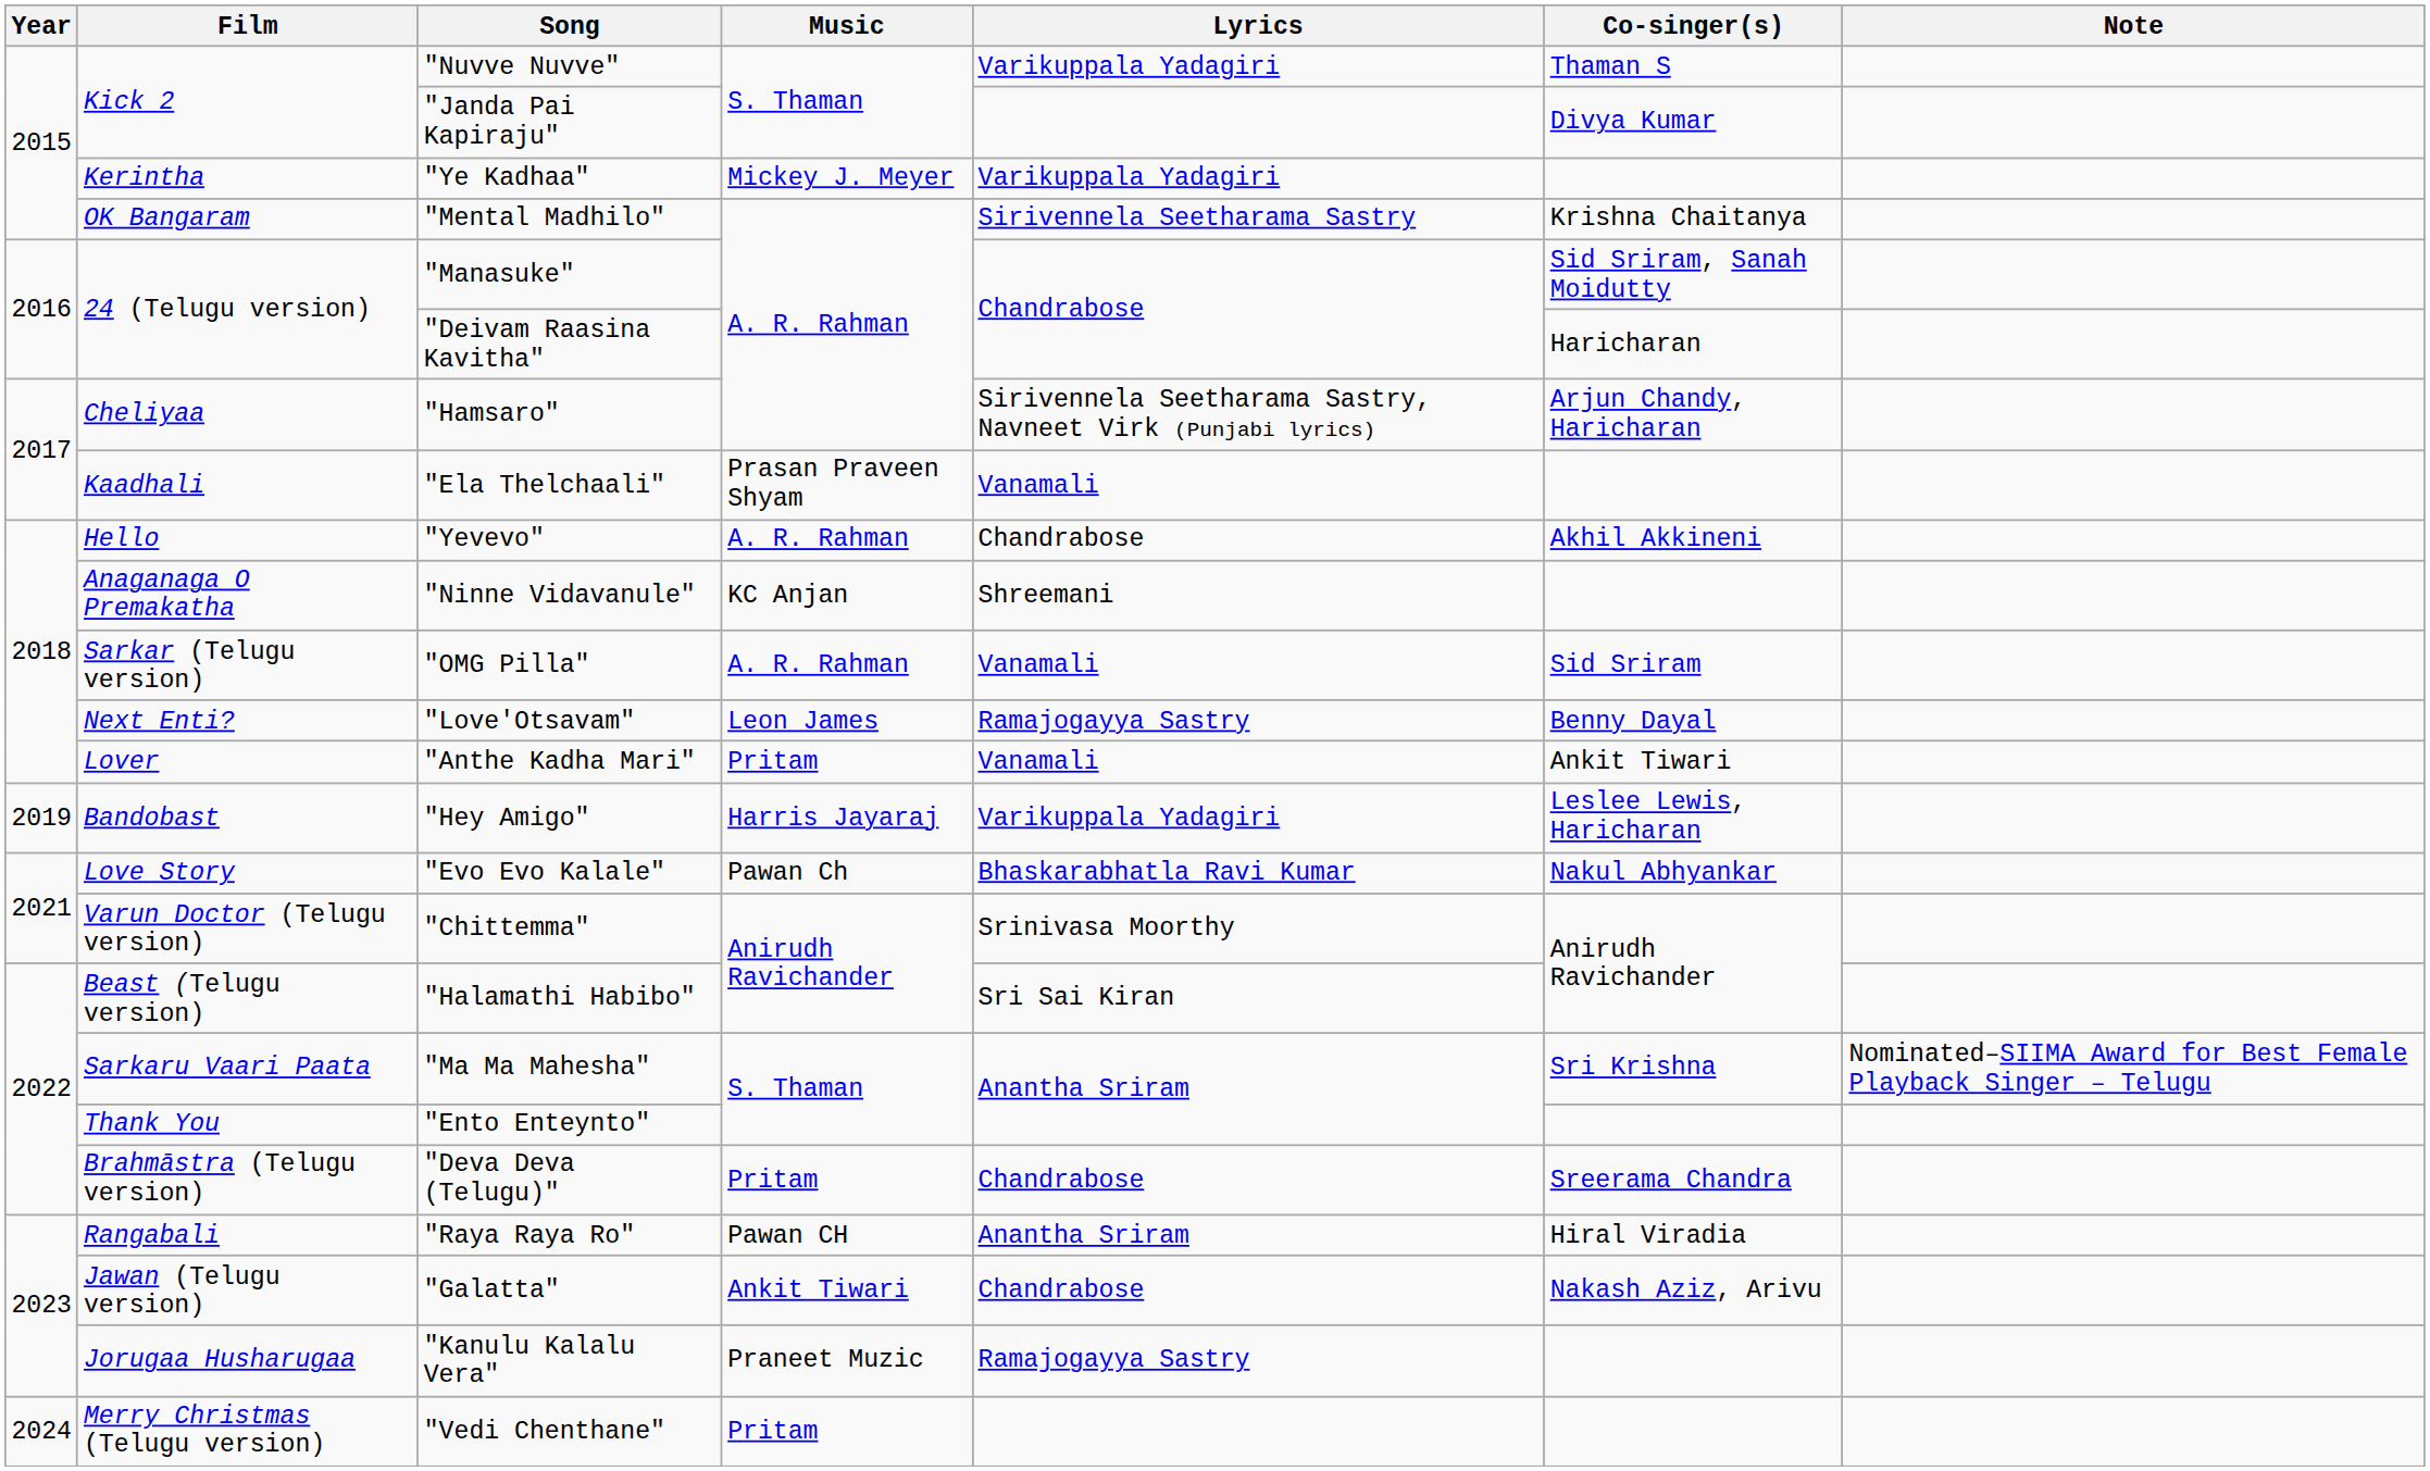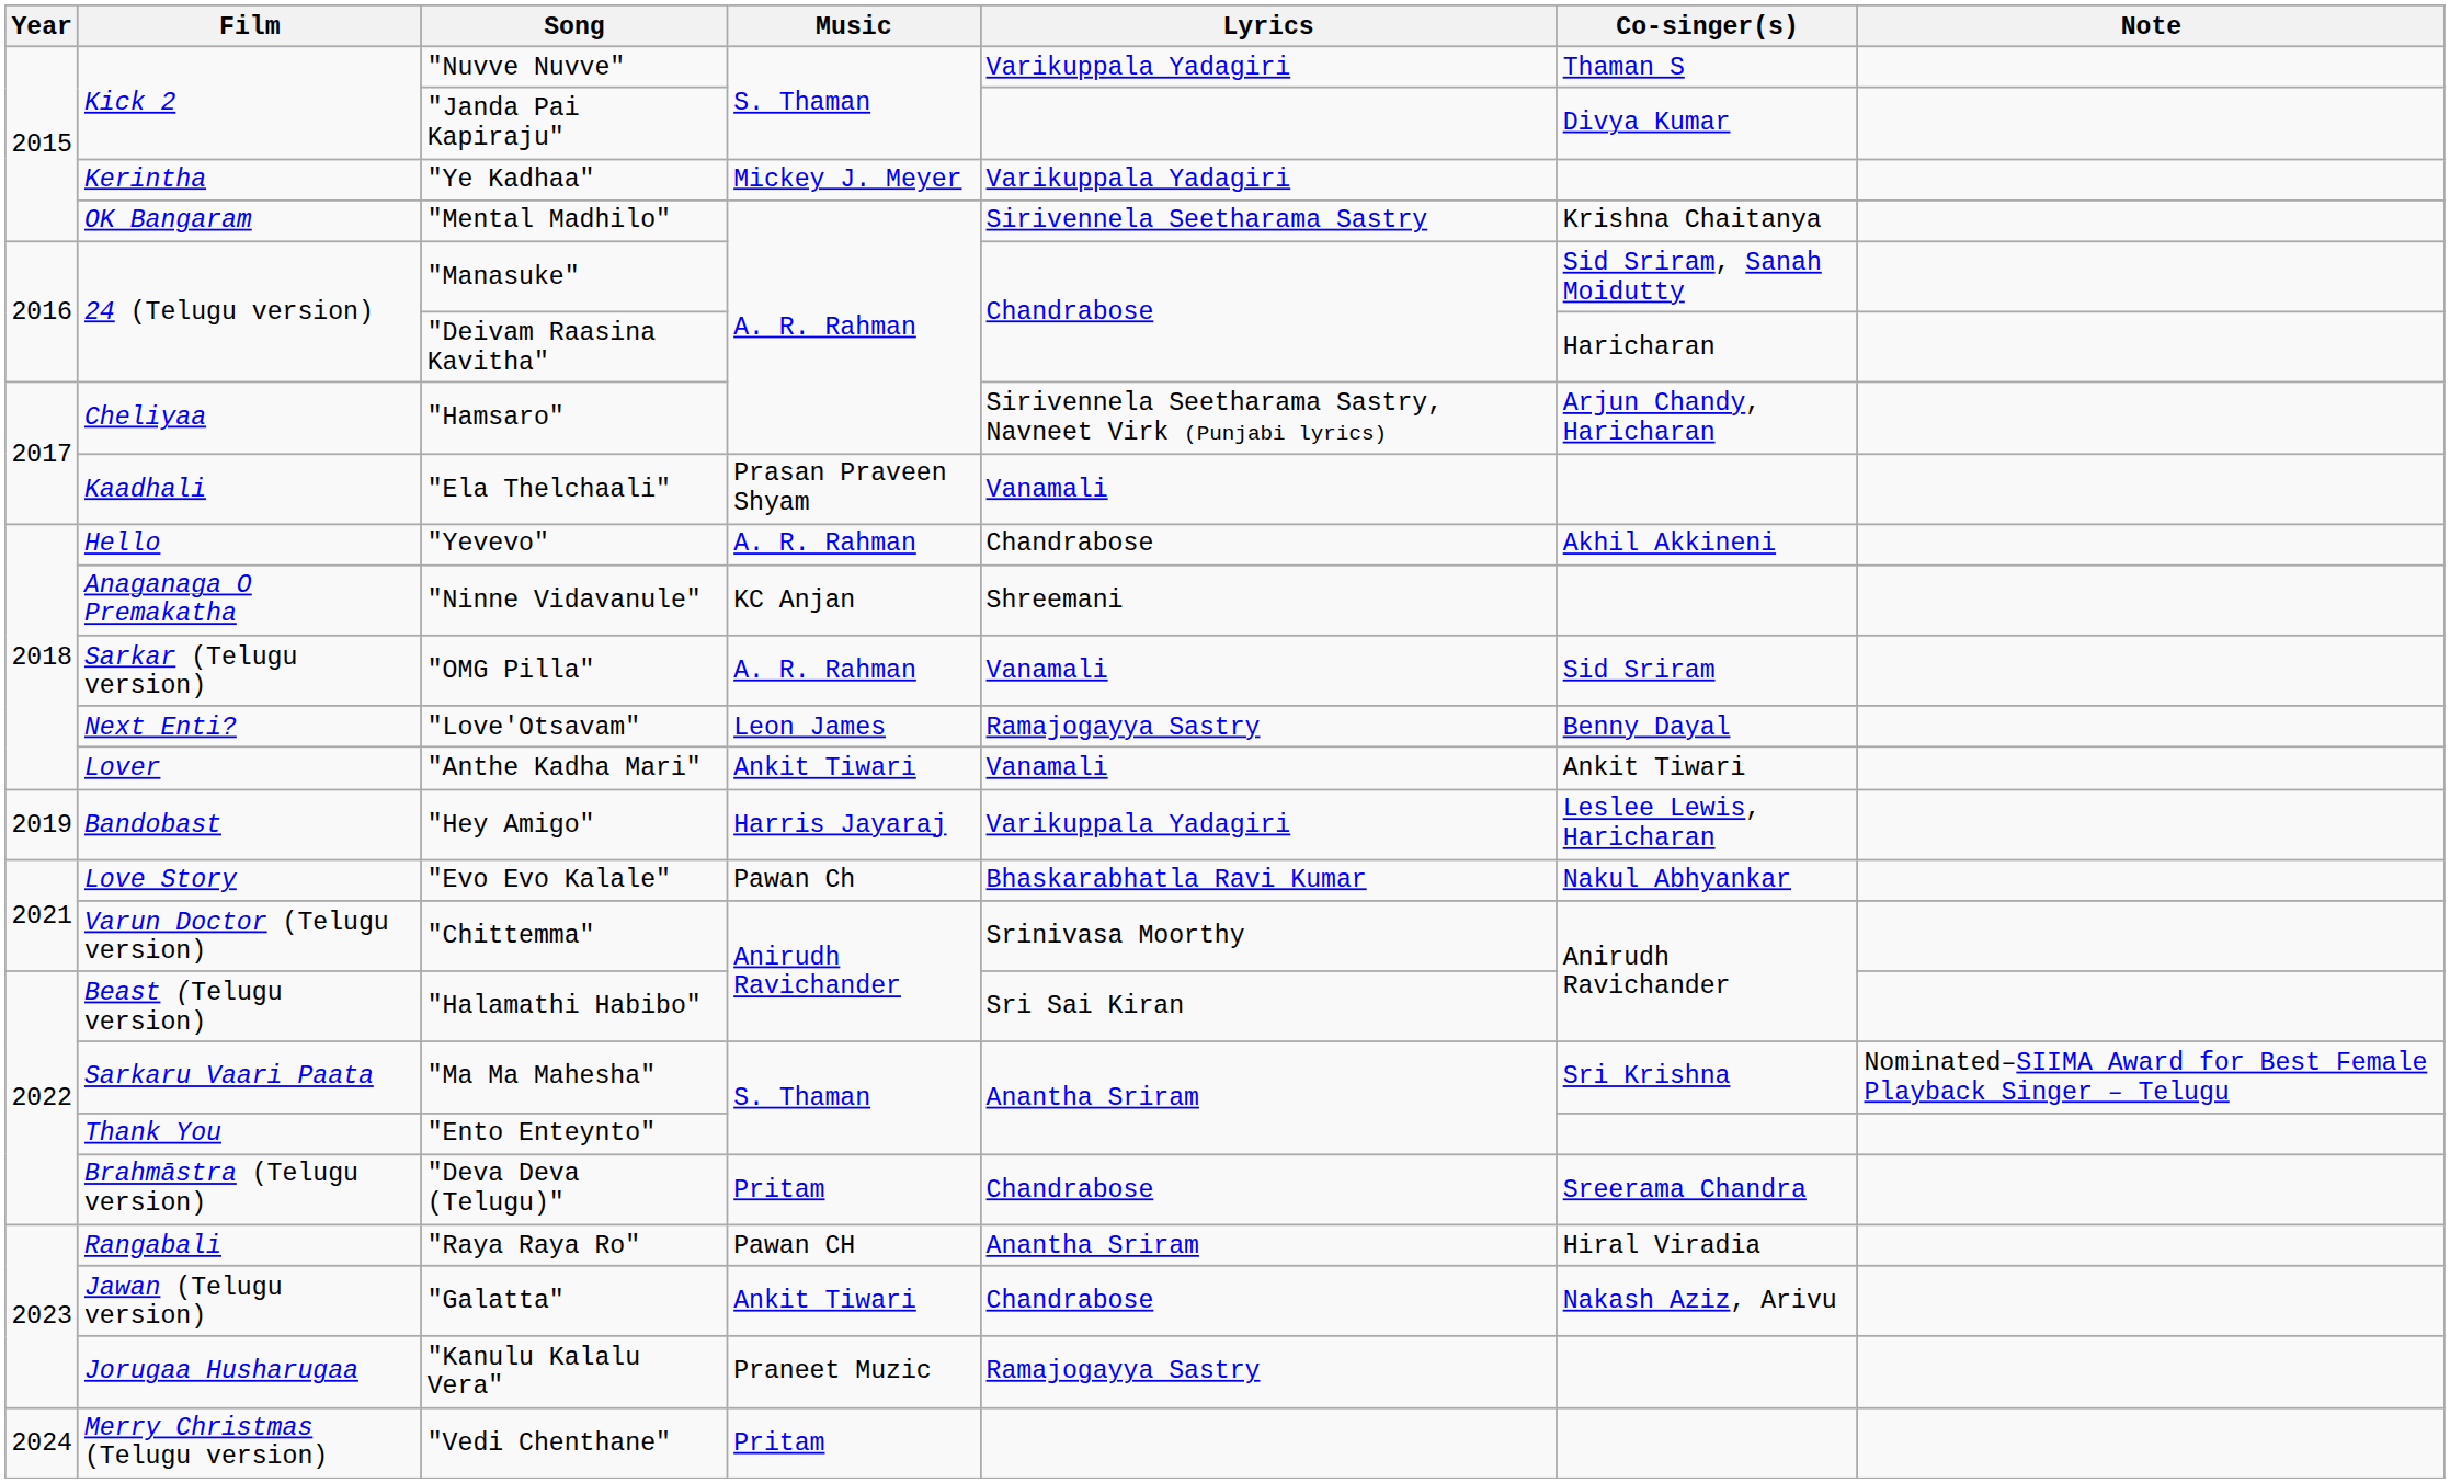 <table class="wikitable">
 <tr>
 <th>Year</th>
 <th>Film</th>
 <th>Song</th>
 <th>Music</th>
 <th>Lyrics</th>
 <th>Co-singer(s)</th>
 <th>Note</th>
 </tr>
 <tr>
 <td rowspan="4">2015</td>
 <td rowspan="2"><em><a href='#'>Kick 2</a></em></td>
 <td>"Nuvve Nuvve"</td>
 <td rowspan="2"><a href='#'>S. Thaman</a></td>
 <td><a href='#'>Varikuppala Yadagiri</a></td>
 <td><a href='#'>Thaman S</a></td>
 <td></td>
 </tr>
 <tr>
 <td>"Janda Pai Kapiraju"</td>
 <td></td>
 <td><a href='#'>Divya Kumar</a></td>
 <td></td>
 </tr>
 <tr>
 <td><em><a href='#'>Kerintha</a></em></td>
 <td>"Ye Kadhaa"</td>
 <td><a href='#'>Mickey J. Meyer</a></td>
 <td><a href='#'>Varikuppala Yadagiri</a></td>
 <td></td>
 <td></td>
 </tr>
 <tr>
 <td><em><a href='#'>OK Bangaram</a></em></td>
 <td>"Mental Madhilo"</td>
 <td rowspan="4"><a href='#'>A. R. Rahman</a></td>
 <td><a href='#'>Sirivennela Seetharama Sastry</a></td>
 <td>Krishna Chaitanya</td>
 <td></td>
 </tr>
 <tr>
 <td rowspan="2">2016</td>
 <td rowspan="2"><em><a href='#'>24</a></em> (Telugu version)</td>
 <td>"Manasuke"</td>
 <td rowspan="2"><a href='#'>Chandrabose</a></td>
 <td><a href='#'>Sid Sriram</a>, <a href='#'>Sanah Moidutty</a></td>
 <td></td>
 </tr>
 <tr>
 <td>"Deivam Raasina Kavitha"</td>
 <td>Haricharan</td>
 <td></td>
 </tr>
 <tr>
 <td rowspan="2">2017</td>
 <td><em><a href='#'>Cheliyaa</a></em></td>
 <td>"Hamsaro"</td>
 <td>Sirivennela Seetharama Sastry, Navneet Virk <small>(Punjabi lyrics)</small></td>
 <td><a href='#'>Arjun Chandy</a>, <a href='#'>Haricharan</a></td>
 <td></td>
 </tr>
 <tr>
 <td><em><a href='#'>Kaadhali</a></em></td>
 <td>"Ela Thelchaali"</td>
 <td>Prasan Praveen Shyam</td>
 <td><a href='#'>Vanamali</a></td>
 <td></td>
 <td></td>
 </tr>
 <tr>
 <td rowspan="5">2018</td>
 <td><em><a href='#'>Hello</a></em></td>
 <td>"Yevevo"</td>
 <td><a href='#'>A. R. Rahman</a></td>
 <td>Chandrabose</td>
 <td><a href='#'>Akhil Akkineni</a></td>
 <td></td>
 </tr>
 <tr>
 <td><em><a href='#'>Anaganaga O Premakatha</a></em></td>
 <td>"Ninne Vidavanule"</td>
 <td>KC Anjan</td>
 <td>Shreemani</td>
 <td></td>
 <td></td>
 </tr>
 <tr>
 <td><em><a href='#'>Sarkar</a></em> (Telugu version)</td>
 <td>"OMG Pilla"</td>
 <td><a href='#'>A. R. Rahman</a></td>
 <td><a href='#'>Vanamali</a></td>
 <td><a href='#'>Sid Sriram</a></td>
 <td></td>
 </tr>
 <tr>
 <td><em><a href='#'>Next Enti?</a></em></td>
 <td>"Love'Otsavam"</td>
 <td><a href='#'>Leon James</a></td>
 <td><a href='#'>Ramajogayya Sastry</a></td>
 <td><a href='#'>Benny Dayal</a></td>
 <td></td>
 </tr>
 <tr>
 <td><em><a href='#'>Lover</a></em></td>
 <td>"Anthe Kadha Mari"</td>
-<td rowspan="1"><a href='#'>Pritam</a></td>
+<td><a href='#'>Ankit Tiwari</a></td>
 <td><a href='#'>Vanamali</a></td>
 <td>Ankit Tiwari</td>
 <td></td>
 </tr>
 <tr>
 <td rowspan="1">2019</td>
 <td><em><a href='#'>Bandobast</a></em></td>
 <td rowspan="1">"Hey Amigo"</td>
 <td rowspan="1"><a href='#'>Harris Jayaraj</a></td>
 <td><a href='#'>Varikuppala Yadagiri</a></td>
 <td><a href='#'>Leslee Lewis</a>, <a href='#'>Haricharan</a></td>
 <td></td>
 </tr>
 <tr>
 <td rowspan="2">2021</td>
 <td><a href='#'><em>Love Story</em></a></td>
 <td>"Evo Evo Kalale"</td>
 <td>Pawan Ch</td>
 <td><a href='#'>Bhaskarabhatla Ravi Kumar</a></td>
 <td><a href='#'>Nakul Abhyankar</a></td>
 <td></td>
 </tr>
 <tr>
 <td><a href='#'><em>Varun Doctor</em></a> (Telugu version)</td>
 <td>"Chittemma"</td>
 <td rowspan="2"><a href='#'>Anirudh Ravichander</a></td>
 <td>Srinivasa Moorthy</td>
 <td rowspan="2">Anirudh Ravichander</td>
 <td></td>
 </tr>
 <tr>
 <td rowspan="4">2022</td>
 <td><em><a href='#'>Beast</a></em> <em>(</em>Telugu version)</td>
 <td>"Halamathi Habibo"</td>
 <td>Sri Sai Kiran</td>
 <td></td>
 </tr>
 <tr>
 <td><em><a href='#'>Sarkaru Vaari Paata</a></em></td>
 <td>"Ma Ma Mahesha"</td>
 <td rowspan="2"><a href='#'>S. Thaman</a></td>
 <td rowspan="2"><a href='#'>Anantha Sriram</a></td>
 <td><a href='#'>Sri Krishna</a></td>
 <td>Nominated–<a href='#'>SIIMA Award for Best Female Playback Singer – Telugu</a></td>
 </tr>
 <tr>
 <td><a href='#'><em>Thank You</em></a></td>
 <td>"Ento Enteynto"</td>
 <td></td>
 <td></td>
 </tr>
 <tr>
 <td rowspan="1"><a href='#'><em>Brahmāstra</em></a> (Telugu version)</td>
 <td>"Deva Deva (Telugu)"</td>
 <td rowspan="1"><a href='#'>Pritam</a></td>
 <td><a href='#'>Chandrabose</a></td>
 <td><a href='#'>Sreerama Chandra</a></td>
 <td></td>
 </tr>
 <tr>
 <td rowspan="3">2023</td>
 <td><a href='#'><em>Rangabali</em></a></td>
 <td>"Raya Raya Ro"</td>
 <td>Pawan CH</td>
 <td><a href='#'>Anantha Sriram</a></td>
 <td>Hiral Viradia</td>
 <td></td>
 </tr>
 <tr>
 <td rowspan="1"><em><a href='#'>Jawan</a></em> (Telugu version)</td>
 <td>"Galatta"</td>
 <td><a href='#'>Ankit Tiwari</a></td>
 <td><a href='#'>Chandrabose</a></td>
 <td><a href='#'>Nakash Aziz</a>, Arivu</td>
 <td></td>
 </tr>
 <tr>
 <td><em><a href='#'>Jorugaa Husharugaa</a></em></td>
 <td>"Kanulu Kalalu Vera"</td>
 <td>Praneet Muzic</td>
 <td><a href='#'>Ramajogayya Sastry</a></td>
 <td></td>
 <td></td>
 </tr>
 <tr>
 <td>2024</td>
 <td><a href='#'><em>Merry Christmas</em></a> (Telugu version)</td>
 <td>"Vedi Chenthane"</td>
 <td><a href='#'>Pritam</a></td>
 <td></td>
 <td></td>
 <td></td>
 </tr>
 </table>
